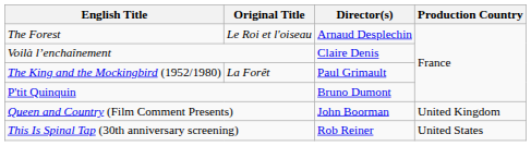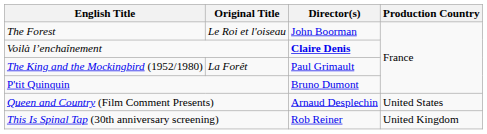 <table class="wikitable">
 <tr>
 <th>English Title</th>
 <th>Original Title</th>
 <th>Director(s)</th>
 <th>Production Country</th>
 </tr>
 <tr>
 <td><em>The Forest</em></td>
 <td><em>Le Roi et l'oiseau</em></td>
-<td><a href='#'>Arnaud Desplechin</a></td>
+<td><a href='#'>John Boorman</a></td>
 <td rowspan="4">France</td>
 </tr>
 <tr>
 <td colspan="2"><em>Voilà l’enchaînement</em></td>
-<td><a href='#'>Claire Denis</a></td>
+<td><strong><a href='#'>Claire Denis</a></strong></td>
 </tr>
 <tr>
 <td><em><a href='#'>The King and the Mockingbird</a></em>  (1952/1980)</td>
 <td><em>La Forêt</em></td>
 <td><a href='#'>Paul Grimault</a></td>
 </tr>
 <tr>
 <td colspan="2"><a href='#'>P'tit Quinquin</a></td>
 <td><a href='#'>Bruno Dumont</a></td>
 </tr>
 <tr>
 <td colspan="2"><a href='#'><em>Queen and Country</em></a> (Film Comment Presents)</td>
-<td><a href='#'>John Boorman</a></td>
-<td>United Kingdom</td>
+<td><a href='#'>Arnaud Desplechin</a></td>
+<td>United States</td>
 </tr>
 <tr>
 <td colspan="2"><em><a href='#'>This Is Spinal Tap</a></em> (30th anniversary screening)</td>
 <td><a href='#'>Rob Reiner</a></td>
-<td>United States</td>
+<td>United Kingdom</td>
 </tr>
 </table>
